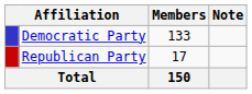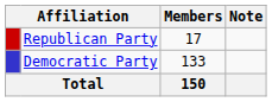 <table class="wikitable">
 <tr>
 <th colspan="2" align="center" valign="bottom">Affiliation</th>
 <th valign="bottom">Members</th>
 <th valign="bottom">Note</th>
+</tr>
+<tr>
+<td bgcolor="#CC0000"> </td>
+<td><a href='#'>Republican Party</a></td>
+<td align="center">17</td>
+<td></td>
 </tr>
 <tr>
 <td bgcolor="#3333CC"> </td>
 <td><a href='#'>Democratic Party</a></td>
 <td align="center">133</td>
 <td></td>
 </tr>
 <tr>
-<td bgcolor="#CC0000"> </td>
-<td><a href='#'>Republican Party</a></td>
-<td align="center">17</td>
-<td></td>
-</tr>
-<tr>
 <th colspan="2" align="center"><strong>Total</strong></th>
 <th align="center"><strong>150</strong></th>
 <th></th>
 </tr>
 </table>
